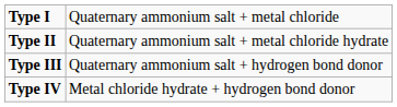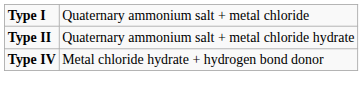 <table class="wikitable">
 <tr>
 <td><strong>Type I</strong></td>
 <td>Quaternary ammonium salt + metal chloride</td>
 </tr>
 <tr>
 <td><strong>Type II</strong></td>
 <td>Quaternary ammonium salt + metal chloride hydrate</td>
 </tr>
 <tr>
-<td><strong>Type III</strong></td>
-<td>Quaternary ammonium salt + hydrogen bond donor</td>
-</tr>
-<tr>
 <td><strong>Type IV</strong></td>
 <td>Metal chloride hydrate + hydrogen bond donor</td>
 </tr>
 </table>
